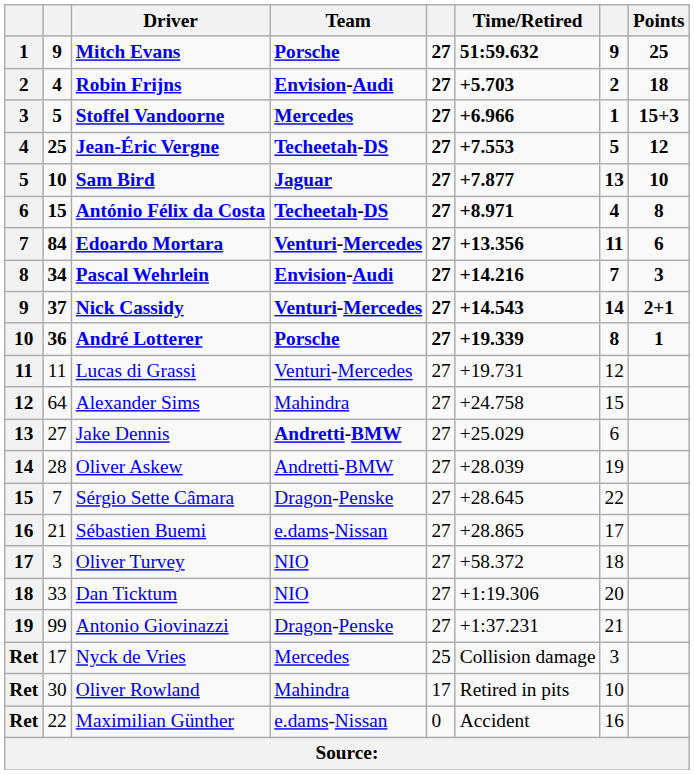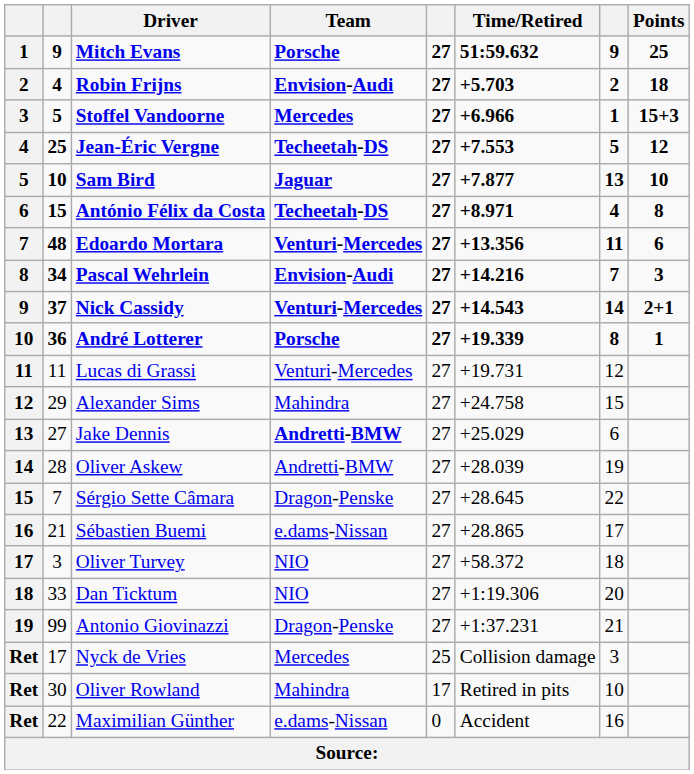 <table class="wikitable sortable" style="font-size: 85%">
 <tr>
 <th scope="col"></th>
 <th scope="col"></th>
 <th scope="col">Driver</th>
 <th scope="col">Team</th>
 <th scope="col"></th>
 <th scope="col" class="unsortable">Time/Retired</th>
 <th scope="col"></th>
 <th scope="col">Points</th>
 </tr>
 <tr>
 <th scope="row">1</th>
 <td align="center"><strong>9</strong></td>
 <td data-sort-value="EVA"> <strong><a href='#'>Mitch Evans</a></strong></td>
 <td><strong><a href='#'>Porsche</a></strong></td>
 <td><strong>27</strong></td>
 <td><strong>51:59.632</strong></td>
 <td align="center"><strong>9</strong></td>
 <td align="center"><strong>25</strong></td>
 </tr>
 <tr>
 <th scope="row">2</th>
 <td align="center"><strong>4</strong></td>
 <td data-sort-value="FRI"> <strong><a href='#'>Robin Frijns</a></strong></td>
 <td><strong><a href='#'>Envision</a>-<a href='#'>Audi</a></strong></td>
 <td><strong>27</strong></td>
 <td><strong>+5.703</strong></td>
 <td align="center"><strong>2</strong></td>
 <td align="center"><strong>18</strong></td>
 </tr>
 <tr>
 <th scope="row">3</th>
 <td align="center"><strong>5</strong></td>
 <td data-sort-value="VAN"> <strong><a href='#'>Stoffel Vandoorne</a></strong></td>
 <td><strong><a href='#'>Mercedes</a></strong></td>
 <td><strong>27</strong></td>
 <td><strong>+6.966</strong></td>
 <td align="center"><strong>1</strong></td>
 <td align="center"><strong>15+3</strong></td>
 </tr>
 <tr>
 <th scope="row">4</th>
 <td align="center"><strong>25</strong></td>
 <td data-sort-value="JEV"> <strong><a href='#'>Jean-Éric Vergne</a></strong></td>
 <td><strong><a href='#'>Techeetah</a>-<a href='#'>DS</a></strong></td>
 <td><strong>27</strong></td>
 <td><strong>+7.553</strong></td>
 <td align="center"><strong>5</strong></td>
 <td align="center"><strong>12</strong></td>
 </tr>
 <tr>
 <th scope="row">5</th>
 <td align="center"><strong>10</strong></td>
 <td data-sort-value="BIR"> <strong><a href='#'>Sam Bird</a></strong></td>
 <td><strong><a href='#'>Jaguar</a></strong></td>
 <td><strong>27</strong></td>
 <td><strong>+7.877</strong></td>
 <td align="center"><strong>13</strong></td>
 <td align="center"><strong>10</strong></td>
 </tr>
 <tr>
 <th scope="row">6</th>
 <td align="center"><strong>15</strong></td>
 <td data-sort-value="DAC"> <strong><a href='#'>António Félix da Costa</a></strong></td>
 <td><strong><a href='#'>Techeetah</a>-<a href='#'>DS</a></strong></td>
 <td><strong>27</strong></td>
 <td><strong>+8.971</strong></td>
 <td align="center"><strong>4</strong></td>
 <td align="center"><strong>8</strong></td>
 </tr>
 <tr>
 <th scope="row">7</th>
-<td align="center"><strong>84</strong></td>
+<td align="center"><strong>48</strong></td>
 <td data-sort-value="MOR"> <strong><a href='#'>Edoardo Mortara</a></strong></td>
 <td><strong><a href='#'>Venturi</a>-<a href='#'>Mercedes</a></strong></td>
 <td><strong>27</strong></td>
 <td><strong>+13.356</strong></td>
 <td align="center"><strong>11</strong></td>
 <td align="center"><strong>6</strong></td>
 </tr>
 <tr>
 <th scope="row">8</th>
 <td align="center"><strong>34</strong></td>
 <td data-sort-value="WEH"> <strong><a href='#'>Pascal Wehrlein</a></strong></td>
 <td><strong><a href='#'>Envision</a>-<a href='#'>Audi</a></strong></td>
 <td><strong>27</strong></td>
 <td><strong>+14.216</strong></td>
 <td align="center"><strong>7</strong></td>
 <td align="center"><strong>3</strong></td>
 </tr>
 <tr>
 <th scope="row">9</th>
 <td align="center"><strong>37</strong></td>
 <td data-sort-value="CAS"> <strong><a href='#'>Nick Cassidy</a></strong></td>
 <td><strong><a href='#'>Venturi</a>-<a href='#'>Mercedes</a></strong></td>
 <td><strong>27</strong></td>
 <td><strong>+14.543</strong></td>
 <td align="center"><strong>14</strong></td>
 <td align="center"><strong>2+1</strong></td>
 </tr>
 <tr>
 <th scope="row">10</th>
 <td align="center"><strong>36</strong></td>
 <td data-sort-value="LOT"> <strong><a href='#'>André Lotterer</a></strong></td>
 <td><strong><a href='#'>Porsche</a></strong></td>
 <td><strong>27</strong></td>
 <td><strong>+19.339</strong></td>
 <td align="center"><strong>8</strong></td>
 <td align="center"><strong>1</strong></td>
 </tr>
 <tr>
 <th scope="row">11</th>
 <td align="center">11</td>
 <td data-sort-value="DIG"> <a href='#'>Lucas di Grassi</a></td>
 <td><a href='#'>Venturi</a>-<a href='#'>Mercedes</a></td>
 <td>27</td>
 <td>+19.731</td>
 <td align="center">12</td>
 <td align="center"></td>
 </tr>
 <tr>
 <th scope="row">12</th>
-<td align="center">64</td>
+<td align="center">29</td>
 <td data-sort-value="SIM"> <a href='#'>Alexander Sims</a></td>
 <td><a href='#'>Mahindra</a></td>
 <td>27</td>
 <td>+24.758</td>
 <td align="center">15</td>
 <td align="center"></td>
 </tr>
 <tr>
 <th scope="row">13</th>
 <td align="center">27</td>
 <td data-sort-value="DEN"> <a href='#'>Jake Dennis</a></td>
 <td><strong><a href='#'>Andretti</a>-<a href='#'>BMW</a></strong></td>
 <td>27</td>
 <td>+25.029</td>
 <td align="center">6</td>
 <td align="center"></td>
 </tr>
 <tr>
 <th scope="row">14</th>
 <td align="center">28</td>
 <td data-sort-value="ASK"> <a href='#'>Oliver Askew</a></td>
 <td><a href='#'>Andretti</a>-<a href='#'>BMW</a></td>
 <td>27</td>
 <td>+28.039</td>
 <td align="center">19</td>
 <td align="center"></td>
 </tr>
 <tr>
 <th scope="row">15</th>
 <td align="center">7</td>
 <td data-sort-value="SET"> <a href='#'>Sérgio Sette Câmara</a></td>
 <td><a href='#'>Dragon</a>-<a href='#'>Penske</a></td>
 <td>27</td>
 <td>+28.645</td>
 <td align="center">22</td>
 <td align="center"></td>
 </tr>
 <tr>
 <th scope="row">16</th>
 <td align="center">21</td>
 <td data-sort-value="BUE"> <a href='#'>Sébastien Buemi</a></td>
 <td><a href='#'>e.dams</a>-<a href='#'>Nissan</a></td>
 <td>27</td>
 <td>+28.865</td>
 <td align="center">17</td>
 <td align="center"></td>
 </tr>
 <tr>
 <th scope="row">17</th>
 <td align="center">3</td>
 <td data-sort-value="TUR"> <a href='#'>Oliver Turvey</a></td>
 <td><a href='#'>NIO</a></td>
 <td>27</td>
 <td>+58.372</td>
 <td align="center">18</td>
 <td align="center"></td>
 </tr>
 <tr>
 <th scope="row">18</th>
 <td align="center">33</td>
 <td data-sort-value="TIC"> <a href='#'>Dan Ticktum</a></td>
 <td><a href='#'>NIO</a></td>
 <td>27</td>
 <td>+1:19.306</td>
 <td align="center">20</td>
 <td align="center"></td>
 </tr>
 <tr>
 <th scope="row">19</th>
 <td align="center">99</td>
 <td data-sort-value="GIO"> <a href='#'>Antonio Giovinazzi</a></td>
 <td><a href='#'>Dragon</a>-<a href='#'>Penske</a></td>
 <td>27</td>
 <td>+1:37.231</td>
 <td align="center">21</td>
 <td align="center"></td>
 </tr>
 <tr>
 <th scope="row">Ret</th>
 <td align="center">17</td>
 <td data-sort-value="DEV"> <a href='#'>Nyck de Vries</a></td>
 <td><a href='#'>Mercedes</a></td>
 <td>25</td>
 <td>Collision damage</td>
 <td align="center">3</td>
 <td align="center"></td>
 </tr>
 <tr>
 <th scope="row">Ret</th>
 <td align="center">30</td>
 <td data-sort-value="ROW"> <a href='#'>Oliver Rowland</a></td>
 <td><a href='#'>Mahindra</a></td>
 <td>17</td>
 <td>Retired in pits</td>
 <td align="center">10</td>
 <td align="center"></td>
 </tr>
 <tr>
 <th scope="row">Ret</th>
 <td align="center">22</td>
 <td data-sort-value="GUE"> <a href='#'>Maximilian Günther</a></td>
 <td><a href='#'>e.dams</a>-<a href='#'>Nissan</a></td>
 <td>0</td>
 <td>Accident</td>
 <td align="center">16</td>
 <td align="center"></td>
 </tr>
 <tr>
 <th colspan="8">Source:</th>
 </tr>
 </table>
